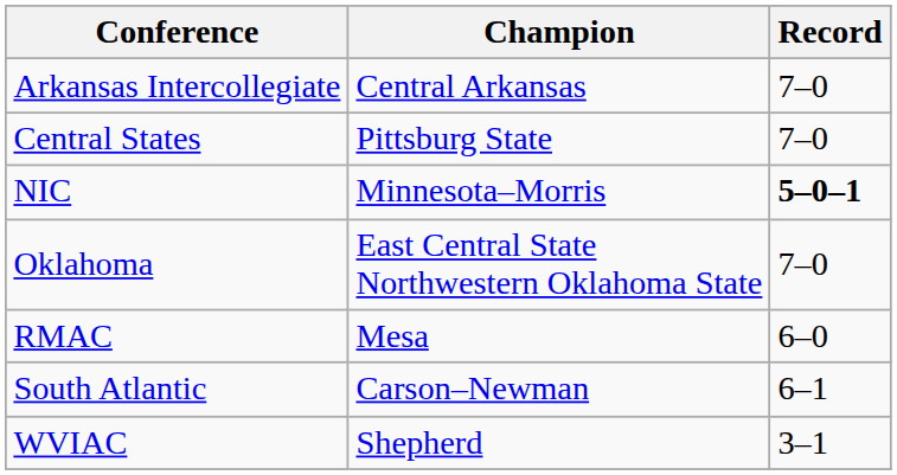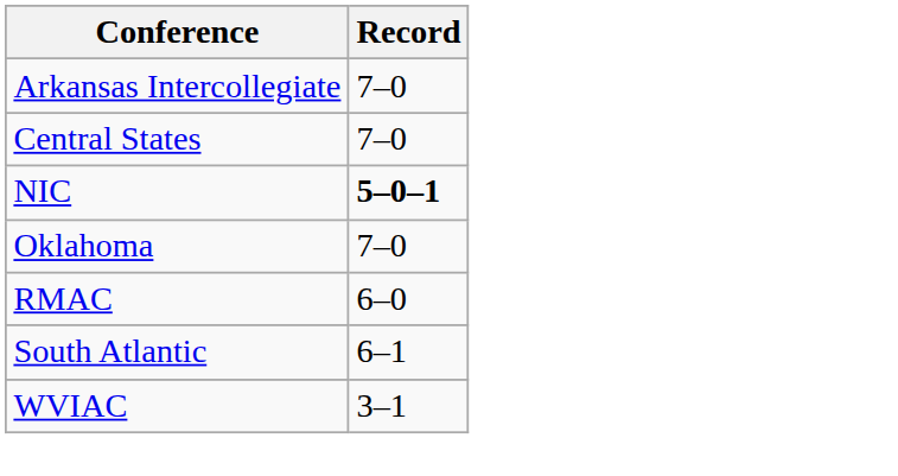 <table class="wikitable">
 <tr>
 <th>Conference</th>
-<th>Champion</th>
 <th>Record</th>
 </tr>
 <tr>
 <td><a href='#'>Arkansas Intercollegiate</a></td>
-<td><a href='#'>Central Arkansas</a></td>
 <td>7–0</td>
 </tr>
 <tr>
 <td><a href='#'>Central States</a></td>
-<td><a href='#'>Pittsburg State</a></td>
 <td>7–0</td>
 </tr>
 <tr>
 <td><a href='#'>NIC</a></td>
-<td><a href='#'>Minnesota–Morris</a></td>
 <td><strong>5–0–1</strong></td>
 </tr>
 <tr>
 <td><a href='#'>Oklahoma</a></td>
-<td><a href='#'>East Central State</a><br><a href='#'>Northwestern Oklahoma State</a></td>
 <td>7–0</td>
 </tr>
 <tr>
 <td><a href='#'>RMAC</a></td>
-<td><a href='#'>Mesa</a></td>
 <td>6–0</td>
 </tr>
 <tr>
 <td><a href='#'>South Atlantic</a></td>
-<td><a href='#'>Carson–Newman</a></td>
 <td>6–1</td>
 </tr>
 <tr>
 <td><a href='#'>WVIAC</a></td>
-<td><a href='#'>Shepherd</a></td>
 <td>3–1</td>
 </tr>
 </table>
